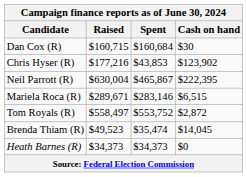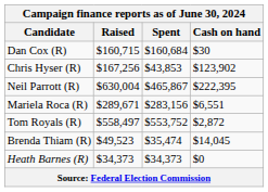 <table class="wikitable sortable">
 <tr>
 <th colspan=4>Campaign finance reports as of June 30, 2024</th>
 </tr>
 <tr style="text-align:center;">
 <th>Candidate</th>
 <th>Raised</th>
 <th>Spent</th>
 <th>Cash on hand</th>
 </tr>
 <tr>
 <td>Dan Cox (R)</td>
 <td>$160,715</td>
 <td>$160,684</td>
 <td>$30</td>
 </tr>
 <tr>
 <td>Chris Hyser (R)</td>
-<td>$177,216</td>
+<td>$167,256</td>
 <td>$43,853</td>
 <td>$123,902</td>
 </tr>
 <tr>
 <td>Neil Parrott (R)</td>
 <td>$630,004</td>
 <td>$465,867</td>
 <td>$222,395</td>
 </tr>
 <tr>
 <td>Mariela Roca (R)</td>
 <td>$289,671</td>
-<td>$283,146</td>
-<td>$6,515</td>
+<td>$283,156</td>
+<td>$6,551</td>
 </tr>
 <tr>
 <td>Tom Royals (R)</td>
 <td>$558,497</td>
 <td>$553,752</td>
 <td>$2,872</td>
 </tr>
 <tr>
 <td>Brenda Thiam (R)</td>
 <td>$49,523</td>
 <td>$35,474</td>
 <td>$14,045</td>
 </tr>
 <tr>
 <td><em>Heath Barnes (R)</em></td>
 <td>$34,373</td>
 <td>$34,373</td>
 <td>$0</td>
 </tr>
 <tr>
 <th colspan="4"><small>Source: <a href='#'>Federal Election Commission</a></small></th>
 </tr>
 </table>
